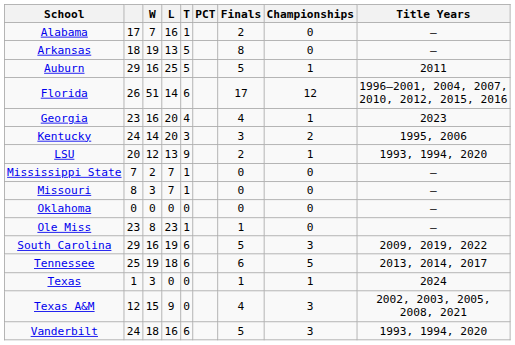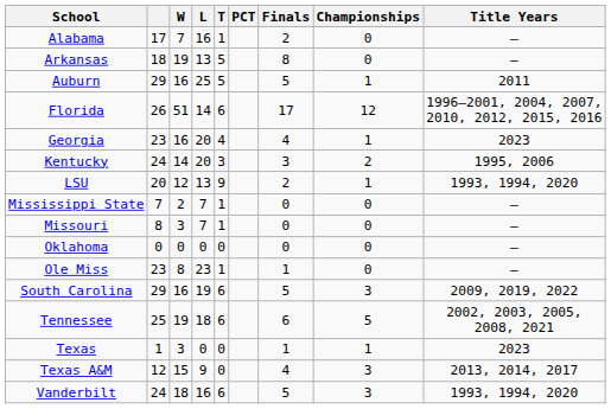 <table class="wikitable sortable" style="text-align:center">
 <tr>
 <th>School</th>
 <th></th>
 <th>W</th>
 <th>L</th>
 <th>T</th>
 <th>PCT</th>
 <th>Finals</th>
 <th>Championships</th>
 <th>Title Years</th>
 </tr>
 <tr>
 <td><a href='#'>Alabama</a></td>
 <td>17</td>
 <td>7</td>
 <td>16</td>
 <td>1</td>
 <td></td>
 <td>2</td>
 <td>0</td>
 <td>—</td>
 </tr>
 <tr>
 <td><a href='#'>Arkansas</a></td>
 <td>18</td>
 <td>19</td>
 <td>13</td>
 <td>5</td>
 <td></td>
 <td>8</td>
 <td>0</td>
 <td>—</td>
 </tr>
 <tr>
 <td><a href='#'>Auburn</a></td>
 <td>29</td>
 <td>16</td>
 <td>25</td>
 <td>5</td>
 <td></td>
 <td>5</td>
 <td>1</td>
 <td>2011</td>
 </tr>
 <tr>
 <td><a href='#'>Florida</a></td>
 <td>26</td>
 <td>51</td>
 <td>14</td>
 <td>6</td>
 <td></td>
 <td>17</td>
 <td>12</td>
 <td>1996–2001, 2004, 2007,<br>2010, 2012, 2015, 2016</td>
 </tr>
 <tr>
 <td><a href='#'>Georgia</a></td>
 <td>23</td>
 <td>16</td>
 <td>20</td>
 <td>4</td>
 <td></td>
 <td>4</td>
 <td>1</td>
 <td>2023</td>
 </tr>
 <tr>
 <td><a href='#'>Kentucky</a></td>
 <td>24</td>
 <td>14</td>
 <td>20</td>
 <td>3</td>
 <td></td>
 <td>3</td>
 <td>2</td>
 <td>1995, 2006</td>
 </tr>
 <tr>
 <td><a href='#'>LSU</a></td>
 <td>20</td>
 <td>12</td>
 <td>13</td>
 <td>9</td>
 <td></td>
 <td>2</td>
 <td>1</td>
 <td>1993, 1994, 2020</td>
 </tr>
 <tr>
 <td><a href='#'>Mississippi State</a></td>
 <td>7</td>
 <td>2</td>
 <td>7</td>
 <td>1</td>
 <td></td>
 <td>0</td>
 <td>0</td>
 <td>—</td>
 </tr>
 <tr>
 <td><a href='#'>Missouri</a></td>
 <td>8</td>
 <td>3</td>
 <td>7</td>
 <td>1</td>
 <td></td>
 <td>0</td>
 <td>0</td>
 <td>—</td>
 </tr>
 <tr>
 <td><a href='#'>Oklahoma</a></td>
 <td>0</td>
 <td>0</td>
 <td>0</td>
 <td>0</td>
 <td></td>
 <td>0</td>
 <td>0</td>
 <td>—</td>
 </tr>
 <tr>
 <td><a href='#'>Ole Miss</a></td>
 <td>23</td>
 <td>8</td>
 <td>23</td>
 <td>1</td>
 <td></td>
 <td>1</td>
 <td>0</td>
 <td>—</td>
 </tr>
 <tr>
 <td><a href='#'>South Carolina</a></td>
 <td>29</td>
 <td>16</td>
 <td>19</td>
 <td>6</td>
 <td></td>
 <td>5</td>
 <td>3</td>
 <td>2009, 2019, 2022</td>
 </tr>
 <tr>
 <td><a href='#'>Tennessee</a></td>
 <td>25</td>
 <td>19</td>
 <td>18</td>
 <td>6</td>
 <td></td>
 <td>6</td>
 <td>5</td>
-<td>2013, 2014, 2017</td>
+<td>2002, 2003, 2005,<br>2008, 2021</td>
 </tr>
 <tr>
 <td><a href='#'>Texas</a></td>
 <td>1</td>
 <td>3</td>
 <td>0</td>
 <td>0</td>
 <td></td>
 <td>1</td>
 <td>1</td>
-<td>2024</td>
+<td>2023</td>
 </tr>
 <tr>
 <td><a href='#'>Texas A&M</a></td>
 <td>12</td>
 <td>15</td>
 <td>9</td>
 <td>0</td>
 <td></td>
 <td>4</td>
 <td>3</td>
-<td>2002, 2003, 2005,<br>2008, 2021</td>
+<td>2013, 2014, 2017</td>
 </tr>
 <tr>
 <td><a href='#'>Vanderbilt</a></td>
 <td>24</td>
 <td>18</td>
 <td>16</td>
 <td>6</td>
 <td></td>
 <td>5</td>
 <td>3</td>
 <td>1993, 1994, 2020</td>
 </tr>
 </table>
